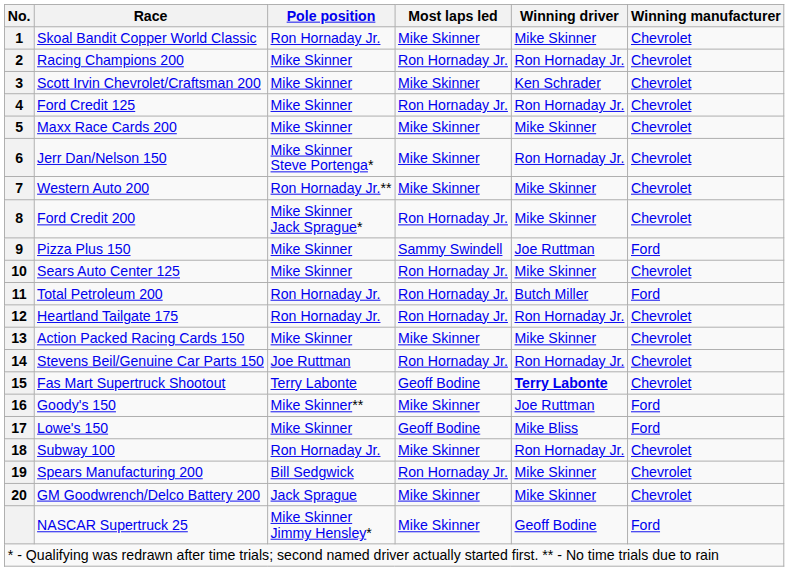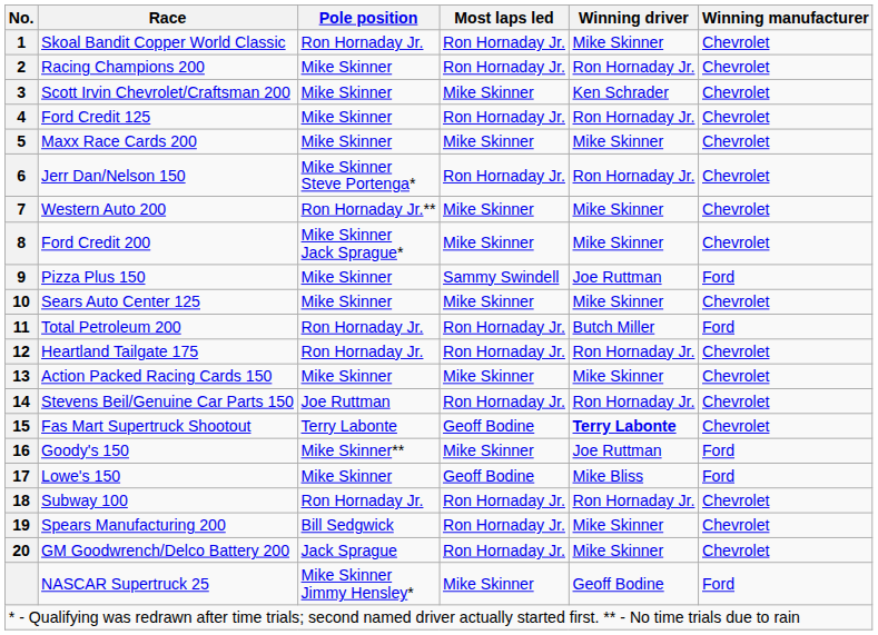 <table class="wikitable sortable" style="font-size:95%">
 <tr>
 <th>No.</th>
 <th>Race</th>
 <th><a href='#'>Pole position</a></th>
 <th>Most laps led</th>
 <th>Winning driver</th>
 <th>Winning manufacturer</th>
 </tr>
 <tr>
 <th>1</th>
 <td><a href='#'>Skoal Bandit Copper World Classic</a></td>
 <td><a href='#'>Ron Hornaday Jr.</a></td>
-<td><a href='#'>Mike Skinner</a></td>
+<td><a href='#'>Ron Hornaday Jr.</a></td>
 <td><a href='#'>Mike Skinner</a></td>
 <td><a href='#'>Chevrolet</a></td>
 </tr>
 <tr>
 <th>2</th>
 <td><a href='#'>Racing Champions 200</a></td>
 <td><a href='#'>Mike Skinner</a></td>
 <td><a href='#'>Ron Hornaday Jr.</a></td>
 <td><a href='#'>Ron Hornaday Jr.</a></td>
 <td><a href='#'>Chevrolet</a></td>
 </tr>
 <tr>
 <th>3</th>
 <td><a href='#'>Scott Irvin Chevrolet/Craftsman 200</a></td>
 <td><a href='#'>Mike Skinner</a></td>
 <td><a href='#'>Mike Skinner</a></td>
 <td><a href='#'>Ken Schrader</a></td>
 <td><a href='#'>Chevrolet</a></td>
 </tr>
 <tr>
 <th>4</th>
 <td><a href='#'>Ford Credit 125</a></td>
 <td><a href='#'>Mike Skinner</a></td>
 <td><a href='#'>Ron Hornaday Jr.</a></td>
 <td><a href='#'>Ron Hornaday Jr.</a></td>
 <td><a href='#'>Chevrolet</a></td>
 </tr>
 <tr>
 <th>5</th>
 <td><a href='#'>Maxx Race Cards 200</a></td>
 <td><a href='#'>Mike Skinner</a></td>
 <td><a href='#'>Mike Skinner</a></td>
 <td><a href='#'>Mike Skinner</a></td>
 <td><a href='#'>Chevrolet</a></td>
 </tr>
 <tr>
 <th>6</th>
 <td><a href='#'>Jerr Dan/Nelson 150</a></td>
 <td><a href='#'>Mike Skinner</a><br><a href='#'>Steve Portenga</a>*</td>
-<td><a href='#'>Mike Skinner</a></td>
+<td><a href='#'>Ron Hornaday Jr.</a></td>
 <td><a href='#'>Ron Hornaday Jr.</a></td>
 <td><a href='#'>Chevrolet</a></td>
 </tr>
 <tr>
 <th>7</th>
 <td><a href='#'>Western Auto 200</a></td>
 <td><a href='#'>Ron Hornaday Jr.</a>**</td>
 <td><a href='#'>Mike Skinner</a></td>
 <td><a href='#'>Mike Skinner</a></td>
 <td><a href='#'>Chevrolet</a></td>
 </tr>
 <tr>
 <th>8</th>
 <td><a href='#'>Ford Credit 200</a></td>
 <td><a href='#'>Mike Skinner</a><br><a href='#'>Jack Sprague</a>*</td>
-<td><a href='#'>Ron Hornaday Jr.</a></td>
+<td><a href='#'>Mike Skinner</a></td>
 <td><a href='#'>Mike Skinner</a></td>
 <td><a href='#'>Chevrolet</a></td>
 </tr>
 <tr>
 <th>9</th>
 <td><a href='#'>Pizza Plus 150</a></td>
 <td><a href='#'>Mike Skinner</a></td>
 <td><a href='#'>Sammy Swindell</a></td>
 <td><a href='#'>Joe Ruttman</a></td>
 <td><a href='#'>Ford</a></td>
 </tr>
 <tr>
 <th>10</th>
 <td><a href='#'>Sears Auto Center 125</a></td>
 <td><a href='#'>Mike Skinner</a></td>
-<td><a href='#'>Ron Hornaday Jr.</a></td>
+<td><a href='#'>Mike Skinner</a></td>
 <td><a href='#'>Mike Skinner</a></td>
 <td><a href='#'>Chevrolet</a></td>
 </tr>
 <tr>
 <th>11</th>
 <td><a href='#'>Total Petroleum 200</a></td>
 <td><a href='#'>Ron Hornaday Jr.</a></td>
 <td><a href='#'>Ron Hornaday Jr.</a></td>
 <td><a href='#'>Butch Miller</a></td>
 <td><a href='#'>Ford</a></td>
 </tr>
 <tr>
 <th>12</th>
 <td><a href='#'>Heartland Tailgate 175</a></td>
 <td><a href='#'>Ron Hornaday Jr.</a></td>
 <td><a href='#'>Ron Hornaday Jr.</a></td>
 <td><a href='#'>Ron Hornaday Jr.</a></td>
 <td><a href='#'>Chevrolet</a></td>
 </tr>
 <tr>
 <th>13</th>
 <td><a href='#'>Action Packed Racing Cards 150</a></td>
 <td><a href='#'>Mike Skinner</a></td>
 <td><a href='#'>Mike Skinner</a></td>
 <td><a href='#'>Mike Skinner</a></td>
 <td><a href='#'>Chevrolet</a></td>
 </tr>
 <tr>
 <th>14</th>
 <td><a href='#'>Stevens Beil/Genuine Car Parts 150</a></td>
 <td><a href='#'>Joe Ruttman</a></td>
 <td><a href='#'>Ron Hornaday Jr.</a></td>
 <td><a href='#'>Ron Hornaday Jr.</a></td>
 <td><a href='#'>Chevrolet</a></td>
 </tr>
 <tr>
 <th>15</th>
 <td><a href='#'>Fas Mart Supertruck Shootout</a></td>
 <td><a href='#'>Terry Labonte</a></td>
 <td><a href='#'>Geoff Bodine</a></td>
 <td><strong><a href='#'>Terry Labonte</a></strong></td>
 <td><a href='#'>Chevrolet</a></td>
 </tr>
 <tr>
 <th>16</th>
 <td><a href='#'>Goody's 150</a></td>
 <td><a href='#'>Mike Skinner</a>**</td>
 <td><a href='#'>Mike Skinner</a></td>
 <td><a href='#'>Joe Ruttman</a></td>
 <td><a href='#'>Ford</a></td>
 </tr>
 <tr>
 <th>17</th>
 <td><a href='#'>Lowe's 150</a></td>
 <td><a href='#'>Mike Skinner</a></td>
 <td><a href='#'>Geoff Bodine</a></td>
 <td><a href='#'>Mike Bliss</a></td>
 <td><a href='#'>Ford</a></td>
 </tr>
 <tr>
 <th>18</th>
 <td><a href='#'>Subway 100</a></td>
 <td><a href='#'>Ron Hornaday Jr.</a></td>
-<td><a href='#'>Mike Skinner</a></td>
+<td><a href='#'>Ron Hornaday Jr.</a></td>
 <td><a href='#'>Ron Hornaday Jr.</a></td>
 <td><a href='#'>Chevrolet</a></td>
 </tr>
 <tr>
 <th>19</th>
 <td><a href='#'>Spears Manufacturing 200</a></td>
 <td><a href='#'>Bill Sedgwick</a></td>
 <td><a href='#'>Ron Hornaday Jr.</a></td>
 <td><a href='#'>Mike Skinner</a></td>
 <td><a href='#'>Chevrolet</a></td>
 </tr>
 <tr>
 <th>20</th>
 <td><a href='#'>GM Goodwrench/Delco Battery 200</a></td>
 <td><a href='#'>Jack Sprague</a></td>
-<td><a href='#'>Mike Skinner</a></td>
+<td><a href='#'>Ron Hornaday Jr.</a></td>
 <td><a href='#'>Mike Skinner</a></td>
 <td><a href='#'>Chevrolet</a></td>
 </tr>
 <tr>
 <th></th>
 <td><a href='#'>NASCAR Supertruck 25</a></td>
 <td><a href='#'>Mike Skinner</a><br><a href='#'>Jimmy Hensley</a>*</td>
 <td><a href='#'>Mike Skinner</a></td>
 <td><a href='#'>Geoff Bodine</a></td>
 <td><a href='#'>Ford</a></td>
 </tr>
 <tr>
 <td colspan=6>* - Qualifying was redrawn after time trials; second named driver actually started first. ** - No time trials due to rain</td>
 </tr>
 </table>
